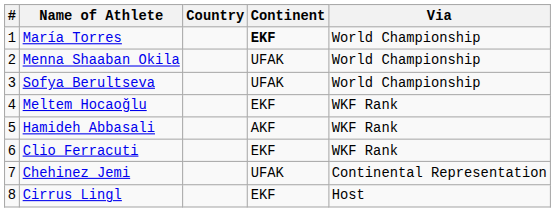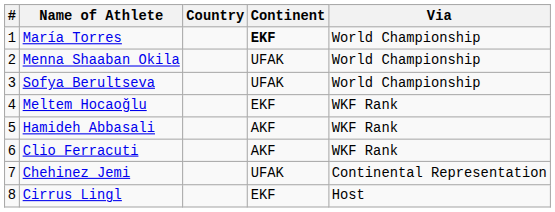 <table class="wikitable sortable">
 <tr>
 <th>#</th>
 <th>Name of Athlete</th>
 <th>Country</th>
 <th>Continent</th>
 <th>Via</th>
 </tr>
 <tr>
 <td>1</td>
 <td><a href='#'>María Torres</a></td>
 <td></td>
 <td><strong>EKF</strong></td>
 <td>World Championship</td>
 </tr>
 <tr>
 <td>2</td>
 <td><a href='#'>Menna Shaaban Okila</a></td>
 <td></td>
 <td>UFAK</td>
 <td>World Championship</td>
 </tr>
 <tr>
 <td>3</td>
 <td><a href='#'>Sofya Berultseva</a></td>
 <td></td>
 <td>UFAK</td>
 <td>World Championship</td>
 </tr>
 <tr>
 <td>4</td>
 <td><a href='#'>Meltem Hocaoğlu</a></td>
 <td></td>
 <td>EKF</td>
 <td>WKF Rank</td>
 </tr>
 <tr>
 <td>5</td>
 <td><a href='#'>Hamideh Abbasali</a></td>
 <td></td>
 <td>AKF</td>
 <td>WKF Rank</td>
 </tr>
 <tr>
 <td>6</td>
 <td><a href='#'>Clio Ferracuti</a></td>
 <td></td>
-<td>EKF</td>
+<td>AKF</td>
 <td>WKF Rank</td>
 </tr>
 <tr>
 <td>7</td>
 <td><a href='#'>Chehinez Jemi </a></td>
 <td></td>
 <td>UFAK</td>
 <td>Continental Representation</td>
 </tr>
 <tr>
 <td>8</td>
 <td><a href='#'>Cirrus Lingl</a></td>
 <td></td>
 <td>EKF</td>
 <td>Host</td>
 </tr>
 </table>
